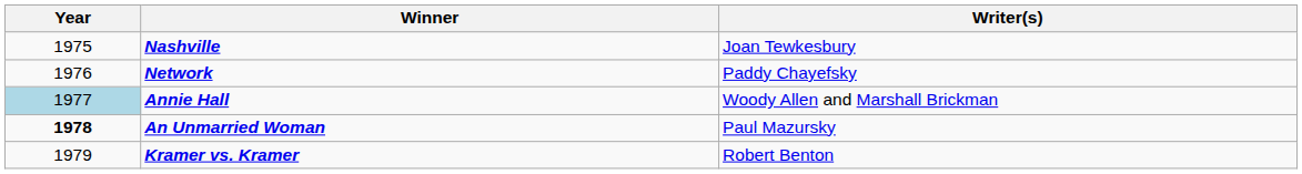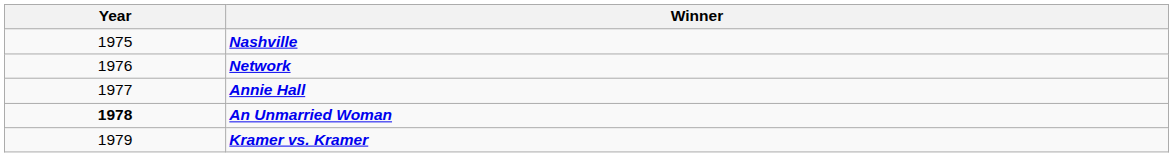 <table class="wikitable" width="95%" cellpadding="5">
 <tr>
 <th width="100"><strong>Year</strong></th>
 <th width="450"><strong>Winner</strong></th>
-<th width="450"><strong>Writer(s)</strong></th>
 </tr>
 <tr>
 <td style="text-align:center;">1975</td>
 <td><strong><em><a href='#'>Nashville</a></em></strong></td>
-<td><a href='#'>Joan Tewkesbury</a></td>
 </tr>
 <tr>
 <td style="text-align:center;">1976</td>
 <td><strong><em><a href='#'>Network</a></em></strong></td>
-<td><a href='#'>Paddy Chayefsky</a></td>
 </tr>
 <tr>
-<td style="background: lightblue; text-align:center;">1977</td>
+<td style="text-align:center;">1977</td>
 <td><strong><em><a href='#'>Annie Hall</a></em></strong></td>
-<td><a href='#'>Woody Allen</a> and <a href='#'>Marshall Brickman</a></td>
 </tr>
 <tr>
 <td style="text-align:center;"><strong>1978</strong></td>
 <td><strong><em><a href='#'>An Unmarried Woman</a></em></strong></td>
-<td><a href='#'>Paul Mazursky</a></td>
 </tr>
 <tr>
 <td style="text-align:center;">1979</td>
 <td><strong><em><a href='#'>Kramer vs. Kramer</a></em></strong></td>
-<td><a href='#'>Robert Benton</a></td>
 </tr>
 </table>
